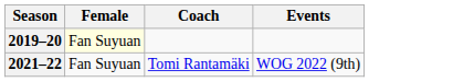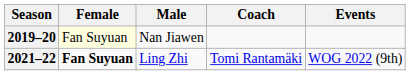 <table class="wikitable">
 <tr>
 <th scope="col">Season</th>
 <th scope="col">Female</th>
+<th scope="col">Male</th>
 <th scope="col">Coach</th>
 <th scope="col">Events</th>
 </tr>
 <tr>
 <th scope="row">2019–20</th>
 <td style="background: lightyellow;">Fan Suyuan</td>
+<td>Nan Jiawen</td>
 <td></td>
 <td></td>
 </tr>
 <tr>
 <th scope="row">2021–22</th>
-<td>Fan Suyuan</td>
+<td><strong>Fan Suyuan</strong></td>
+<td><a href='#'>Ling Zhi</a></td>
 <td><a href='#'>Tomi Rantamäki</a></td>
 <td><a href='#'>WOG 2022</a> (9th)</td>
 </tr>
 </table>
